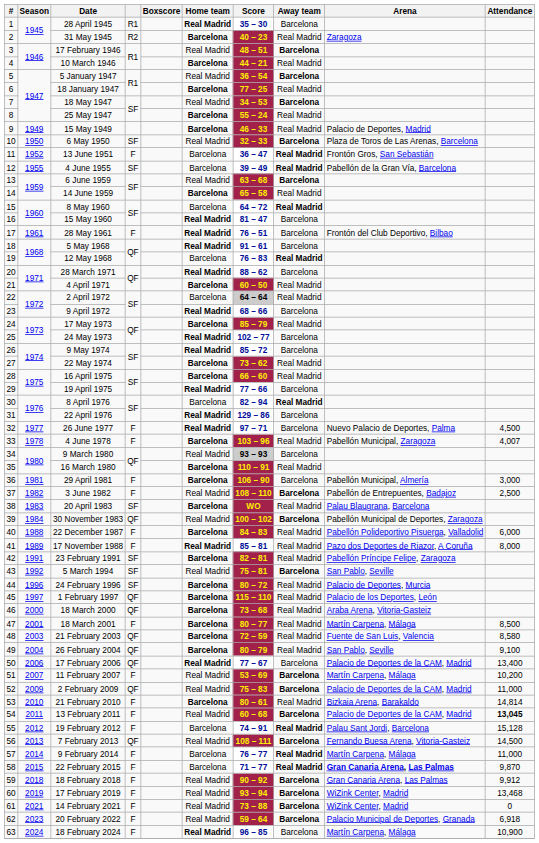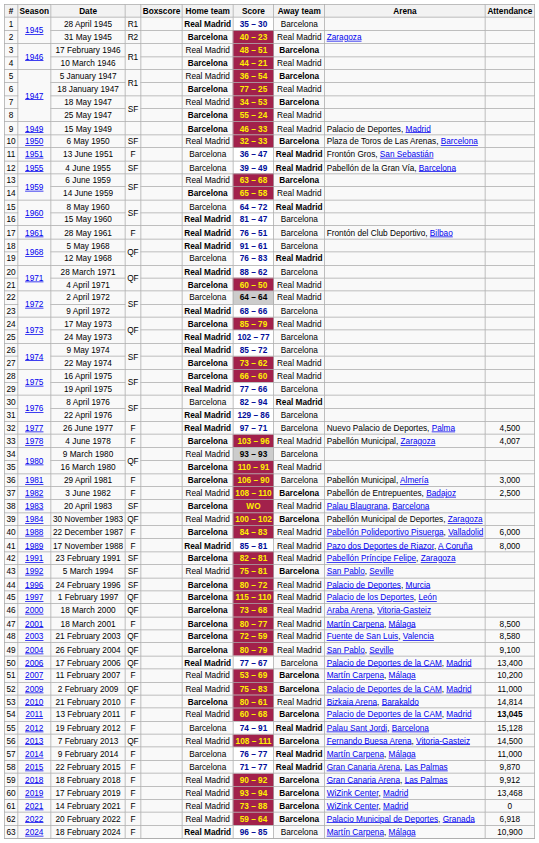 <table class="wikitable collapsible collapsed" style="text-align: center; width=25%; font-size: 11px">
 <tr>
 <th>#</th>
 <th>Season</th>
 <th>Date</th>
 <th></th>
 <th>Boxscore</th>
 <th>Home team</th>
 <th>Score</th>
 <th>Away team</th>
 <th>Arena</th>
 <th>Attendance</th>
 </tr>
 <tr>
 <td>1</td>
 <td rowspan=2><a href='#'>1945</a></td>
 <td>28 April 1945</td>
 <td>R1</td>
 <td> </td>
 <td><strong>Real Madrid</strong></td>
 <td style="color:#000c99; background:#fff;"><strong>35 – 30</strong></td>
 <td>Barcelona</td>
 <td></td>
 <td></td>
 </tr>
 <tr>
 <td>2</td>
 <td>31 May 1945</td>
 <td>R2</td>
 <td> </td>
 <td><strong>Barcelona</strong></td>
 <td style="color:#fff000; background:#A2214B"><strong>40 – 23</strong></td>
 <td>Real Madrid</td>
 <td align=left><a href='#'>Zaragoza</a></td>
 <td></td>
 </tr>
 <tr>
 <td>3</td>
 <td rowspan=2><a href='#'>1946</a></td>
 <td>17 February 1946</td>
 <td rowspan=2>R1</td>
 <td></td>
 <td>Real Madrid</td>
 <td style="color:#fff000; background:#A2214B"><strong>48 – 51</strong></td>
 <td><strong>Barcelona</strong></td>
 <td></td>
 <td></td>
 </tr>
 <tr>
 <td>4</td>
 <td>10 March 1946</td>
 <td></td>
 <td><strong>Barcelona</strong></td>
 <td style="color:#fff000; background:#A2214B"><strong>44 – 21</strong></td>
 <td>Real Madrid</td>
 <td></td>
 <td></td>
 </tr>
 <tr>
 <td>5</td>
 <td rowspan=4><a href='#'>1947</a></td>
 <td>5 January 1947</td>
 <td rowspan=2>R1</td>
 <td></td>
 <td>Real Madrid</td>
 <td style="color:#fff000; background:#A2214B"><strong>36 – 54</strong></td>
 <td><strong>Barcelona</strong></td>
 <td></td>
 <td></td>
 </tr>
 <tr>
 <td>6</td>
 <td>18 January 1947</td>
 <td></td>
 <td><strong>Barcelona</strong></td>
 <td style="color:#fff000; background:#A2214B"><strong>77 – 25</strong></td>
 <td>Real Madrid</td>
 <td></td>
 <td></td>
 </tr>
 <tr>
 <td>7</td>
 <td>18 May 1947</td>
 <td rowspan=2>SF</td>
 <td> </td>
 <td>Real Madrid</td>
 <td style="color:#fff000; background:#A2214B"><strong>34 – 53</strong></td>
 <td><strong>Barcelona</strong></td>
 <td></td>
 <td></td>
 </tr>
 <tr>
 <td>8</td>
 <td>25 May 1947</td>
 <td> </td>
 <td><strong>Barcelona</strong></td>
 <td style="color:#fff000; background:#A2214B"><strong>55 – 24</strong></td>
 <td>Real Madrid</td>
 <td></td>
 <td></td>
 </tr>
 <tr>
 <td>9</td>
 <td><a href='#'>1949</a></td>
 <td>15 May 1949</td>
 <td></td>
 <td> </td>
 <td><strong>Barcelona</strong></td>
 <td style="color:#fff000; background:#A2214B"><strong>46 – 33</strong></td>
 <td>Real Madrid</td>
 <td align=left>Palacio de Deportes, <a href='#'>Madrid</a></td>
 <td></td>
 </tr>
 <tr>
 <td>10</td>
 <td><a href='#'>1950</a></td>
 <td>6 May 1950</td>
 <td>SF</td>
 <td> </td>
 <td>Real Madrid</td>
 <td style="color:#fff000; background:#A2214B"><strong>32 – 33</strong></td>
 <td><strong>Barcelona</strong></td>
 <td align=left>Plaza de Toros de Las Arenas, <a href='#'>Barcelona</a></td>
 <td></td>
 </tr>
 <tr>
 <td>11</td>
-<td><a href='#'>1952</a></td>
+<td><a href='#'>1951</a></td>
 <td>13 June 1951</td>
 <td>F</td>
 <td> </td>
 <td>Barcelona</td>
 <td style="color:#000c99; background:#fff;"><strong>36 – 47</strong></td>
 <td><strong>Real Madrid</strong></td>
 <td align=left>Frontón Gros, <a href='#'>San Sebastián</a></td>
 <td></td>
 </tr>
 <tr>
 <td>12</td>
 <td><a href='#'>1955</a></td>
 <td>4 June 1955</td>
 <td>SF</td>
 <td> </td>
 <td>Barcelona</td>
 <td style="color:#000c99; background:#fff;"><strong>39 – 49</strong></td>
 <td><strong>Real Madrid</strong></td>
 <td align=left>Pabellón de la Gran Vía, <a href='#'>Barcelona</a></td>
 <td></td>
 </tr>
 <tr>
 <td>13</td>
 <td rowspan=2><a href='#'>1959</a></td>
 <td>6 June 1959</td>
 <td rowspan=2>SF</td>
 <td> </td>
 <td>Real Madrid</td>
 <td style="color:#fff000; background:#A2214B"><strong>63 – 68</strong></td>
 <td><strong>Barcelona</strong></td>
 <td></td>
 <td></td>
 </tr>
 <tr>
 <td>14</td>
 <td>14 June 1959</td>
 <td> </td>
 <td><strong>Barcelona</strong></td>
 <td style="color:#fff000; background:#A2214B"><strong>65 – 58</strong></td>
 <td>Real Madrid</td>
 <td></td>
 <td></td>
 </tr>
 <tr>
 <td>15</td>
 <td rowspan=2><a href='#'>1960</a></td>
 <td>8 May 1960</td>
 <td rowspan=2>SF</td>
 <td> </td>
 <td>Barcelona</td>
 <td style="color:#000c99; background:#fff;"><strong>64 – 72</strong></td>
 <td><strong>Real Madrid</strong></td>
 <td></td>
 <td></td>
 </tr>
 <tr>
 <td>16</td>
 <td>15 May 1960</td>
 <td> </td>
 <td><strong>Real Madrid</strong></td>
 <td style="color:#000c99; background:#fff;"><strong>81 – 47</strong></td>
 <td>Barcelona</td>
 <td></td>
 <td></td>
 </tr>
 <tr>
 <td>17</td>
 <td><a href='#'>1961</a></td>
 <td>28 May 1961</td>
 <td>F</td>
 <td> </td>
 <td><strong>Real Madrid</strong></td>
 <td style="color:#000c99; background:#fff;"><strong>76 – 51</strong></td>
 <td>Barcelona</td>
 <td align=left>Frontón del Club Deportivo, <a href='#'>Bilbao</a></td>
 <td></td>
 </tr>
 <tr>
 <td>18</td>
 <td rowspan=2><a href='#'>1968</a></td>
 <td>5 May 1968</td>
 <td rowspan=2>QF</td>
 <td> </td>
 <td><strong>Real Madrid</strong></td>
 <td style="color:#000c99; background:#fff;"><strong>91 – 61</strong></td>
 <td>Barcelona</td>
 <td></td>
 <td></td>
 </tr>
 <tr>
 <td>19</td>
 <td>12 May 1968</td>
 <td> </td>
 <td>Barcelona</td>
 <td style="color:#000c99; background:#fff;"><strong>76 – 83</strong></td>
 <td><strong>Real Madrid</strong></td>
 <td></td>
 <td></td>
 </tr>
 <tr>
 <td>20</td>
 <td rowspan=2><a href='#'>1971</a></td>
 <td>28 March 1971</td>
 <td rowspan=2>QF</td>
 <td> </td>
 <td><strong>Real Madrid</strong></td>
 <td style="color:#000c99; background:#fff;"><strong>88 – 62</strong></td>
 <td>Barcelona</td>
 <td></td>
 <td></td>
 </tr>
 <tr>
 <td>21</td>
 <td>4 April 1971</td>
 <td> </td>
 <td><strong>Barcelona</strong></td>
 <td style="color:#fff000; background:#A2214B"><strong>60 – 50</strong></td>
 <td>Real Madrid</td>
 <td></td>
 <td></td>
 </tr>
 <tr>
 <td>22</td>
 <td rowspan=2><a href='#'>1972</a></td>
 <td>2 April 1972</td>
 <td rowspan=2>SF</td>
 <td> </td>
 <td>Barcelona</td>
 <td style="color:#000000; background:#CCCCCC;"><strong>64 – 64</strong></td>
 <td>Real Madrid</td>
 <td></td>
 <td></td>
 </tr>
 <tr>
 <td>23</td>
 <td>9 April 1972</td>
 <td> </td>
 <td><strong>Real Madrid</strong></td>
 <td style="color:#000c99; background:#fff;"><strong>68 – 66</strong></td>
 <td>Barcelona</td>
 <td></td>
 <td></td>
 </tr>
 <tr>
 <td>24</td>
 <td rowspan=2><a href='#'>1973</a></td>
 <td>17 May 1973</td>
 <td rowspan=2>QF</td>
 <td> </td>
 <td><strong>Barcelona</strong></td>
 <td style="color:#fff000; background:#A2214B"><strong>85 – 79</strong></td>
 <td>Real Madrid</td>
 <td></td>
 <td></td>
 </tr>
 <tr>
 <td>25</td>
 <td>24 May 1973</td>
 <td> </td>
 <td><strong>Real Madrid</strong></td>
 <td style="color:#000c99; background:#fff;"><strong>102 – 77</strong></td>
 <td>Barcelona</td>
 <td></td>
 <td></td>
 </tr>
 <tr>
 <td>26</td>
 <td rowspan=2><a href='#'>1974</a></td>
 <td>9 May 1974</td>
 <td rowspan=2>SF</td>
 <td> </td>
 <td><strong>Real Madrid</strong></td>
 <td style="color:#000c99; background:#fff;"><strong>85 – 72</strong></td>
 <td>Barcelona</td>
 <td></td>
 <td></td>
 </tr>
 <tr>
 <td>27</td>
 <td>22 May 1974</td>
 <td> </td>
 <td><strong>Barcelona</strong></td>
 <td style="color:#fff000; background:#A2214B"><strong>73 – 62</strong></td>
 <td>Real Madrid</td>
 <td></td>
 <td></td>
 </tr>
 <tr>
 <td>28</td>
 <td rowspan=2><a href='#'>1975</a></td>
 <td>16 April 1975</td>
 <td rowspan=2>SF</td>
 <td> </td>
 <td><strong>Barcelona</strong></td>
 <td style="color:#fff000; background:#A2214B"><strong>66 – 60</strong></td>
 <td>Real Madrid</td>
 <td></td>
 <td></td>
 </tr>
 <tr>
 <td>29</td>
 <td>19 April 1975</td>
 <td> </td>
 <td><strong>Real Madrid</strong></td>
 <td style="color:#000c99; background:#fff;"><strong>77 – 66</strong></td>
 <td>Barcelona</td>
 <td></td>
 <td></td>
 </tr>
 <tr>
 <td>30</td>
 <td rowspan=2><a href='#'>1976</a></td>
 <td>8 April 1976</td>
 <td rowspan=2>SF</td>
 <td> </td>
 <td>Barcelona</td>
 <td style="color:#000c99; background:#fff;"><strong>82 – 94</strong></td>
 <td><strong>Real Madrid</strong></td>
 <td></td>
 <td></td>
 </tr>
 <tr>
 <td>31</td>
 <td>22 April 1976</td>
 <td> </td>
 <td><strong>Real Madrid</strong></td>
 <td style="color:#000c99; background:#fff;"><strong>129 – 86</strong></td>
 <td>Barcelona</td>
 <td></td>
 <td></td>
 </tr>
 <tr>
 <td>32</td>
 <td><a href='#'>1977</a></td>
 <td>26 June 1977</td>
 <td>F</td>
 <td> </td>
 <td><strong>Real Madrid</strong></td>
 <td style="color:#000c99; background:#fff;"><strong>97 – 71</strong></td>
 <td>Barcelona</td>
 <td align=left>Nuevo Palacio de Deportes, <a href='#'>Palma</a></td>
 <td>4,500</td>
 </tr>
 <tr>
 <td>33</td>
 <td><a href='#'>1978</a></td>
 <td>4 June 1978</td>
 <td>F</td>
 <td> </td>
 <td><strong>Barcelona</strong></td>
 <td style="color:#fff000; background:#A2214B"><strong>103 – 96</strong></td>
 <td>Real Madrid</td>
 <td align=left>Pabellón Municipal, <a href='#'>Zaragoza</a></td>
 <td>4,007</td>
 </tr>
 <tr>
 <td>34</td>
 <td rowspan=2><a href='#'>1980</a></td>
 <td>9 March 1980</td>
 <td rowspan=2>QF</td>
 <td> </td>
 <td>Real Madrid</td>
 <td style="color:#000000; background:#CCCCCC"><strong>93 – 93</strong></td>
 <td>Barcelona</td>
 <td></td>
 <td></td>
 </tr>
 <tr>
 <td>35</td>
 <td>16 March 1980</td>
 <td> </td>
 <td><strong>Barcelona</strong></td>
 <td style="color:#fff000; background:#A2214B"><strong>110 – 91</strong></td>
 <td>Real Madrid</td>
 <td></td>
 <td></td>
 </tr>
 <tr>
 <td>36</td>
 <td><a href='#'>1981</a></td>
 <td>29 April 1981</td>
 <td>F</td>
 <td> </td>
 <td><strong>Barcelona</strong></td>
 <td style="color:#fff000; background:#A2214B"><strong>106 – 90</strong></td>
 <td>Barcelona</td>
 <td align=left>Pabellón Municipal, <a href='#'>Almería</a></td>
 <td>3,000</td>
 </tr>
 <tr>
 <td>37</td>
 <td><a href='#'>1982</a></td>
 <td>3 June 1982</td>
 <td>F</td>
 <td> </td>
 <td>Real Madrid</td>
 <td style="color:#fff000; background:#A2214B"><strong>108 – 110</strong></td>
 <td><strong>Barcelona</strong></td>
 <td align=left>Pabellón de Entrepuentes, <a href='#'>Badajoz</a></td>
 <td>2,500</td>
 </tr>
 <tr>
 <td>38</td>
 <td><a href='#'>1983</a></td>
 <td>20 April 1983</td>
 <td>SF</td>
 <td> </td>
 <td><strong>Barcelona</strong></td>
 <td style="color:#fff000; background:#A2214B"><strong>WO</strong></td>
 <td>Real Madrid</td>
 <td align=left><a href='#'>Palau Blaugrana</a>, <a href='#'>Barcelona</a></td>
 <td></td>
 </tr>
 <tr>
 <td>39</td>
 <td><a href='#'>1984</a></td>
 <td>30 November 1983</td>
 <td>QF</td>
 <td> </td>
 <td>Real Madrid</td>
 <td style="color:#fff000; background:#A2214B"><strong>100 – 102</strong></td>
 <td><strong>Barcelona</strong></td>
 <td align=left>Pabellón Municipal de Deportes, <a href='#'>Zaragoza</a></td>
 <td></td>
 </tr>
 <tr>
 <td>40</td>
 <td><a href='#'>1988</a></td>
 <td>22 December 1987</td>
 <td>F</td>
 <td> </td>
 <td><strong>Barcelona</strong></td>
 <td style="color:#fff000; background:#A2214B"><strong>84 – 83</strong></td>
 <td>Real Madrid</td>
 <td align=left><a href='#'>Pabellón Polideportivo Pisuerga</a>, <a href='#'>Valladolid</a></td>
 <td>6,000</td>
 </tr>
 <tr>
 <td>41</td>
 <td><a href='#'>1989</a></td>
 <td>17 November 1988</td>
 <td>F</td>
 <td> </td>
 <td><strong>Real Madrid</strong></td>
 <td style="color:#000c99; background:#fff;"><strong>85 – 81</strong></td>
 <td>Real Madrid</td>
 <td align=left><a href='#'>Pazo dos Deportes de Riazor</a>, <a href='#'>A Coruña</a></td>
 <td>8,000</td>
 </tr>
 <tr>
 <td>42</td>
 <td><a href='#'>1991</a></td>
 <td>23 February 1991</td>
 <td>SF</td>
 <td> </td>
 <td><strong>Barcelona</strong></td>
 <td style="color:#fff000; background:#A2214B"><strong>82 – 81</strong></td>
 <td>Real Madrid</td>
 <td align=left><a href='#'>Pabellón Príncipe Felipe</a>, <a href='#'>Zaragoza</a></td>
 <td></td>
 </tr>
 <tr>
 <td>43</td>
 <td><a href='#'>1992</a></td>
 <td>5 March 1994</td>
 <td>SF</td>
 <td> </td>
 <td>Real Madrid</td>
 <td style="color:#fff000; background:#A2214B"><strong>75 – 81</strong></td>
 <td><strong>Barcelona</strong></td>
 <td align=left><a href='#'>San Pablo</a>, <a href='#'>Seville</a></td>
 <td></td>
 </tr>
 <tr>
 <td>44</td>
 <td><a href='#'>1996</a></td>
 <td>24 February 1996</td>
 <td>SF</td>
 <td> </td>
 <td><strong>Barcelona</strong></td>
 <td style="color:#fff000; background:#A2214B"><strong>80 – 72</strong></td>
 <td>Real Madrid</td>
 <td align=left><a href='#'>Palacio de Deportes</a>, <a href='#'>Murcia</a></td>
 <td></td>
 </tr>
 <tr>
 <td>45</td>
 <td><a href='#'>1997</a></td>
 <td>1 February 1997</td>
 <td>QF</td>
 <td> </td>
 <td><strong>Barcelona</strong></td>
 <td style="color:#fff000; background:#A2214B"><strong>115 – 110</strong></td>
 <td>Real Madrid</td>
 <td align=left><a href='#'>Palacio de los Deportes</a>, <a href='#'>León</a></td>
 <td></td>
 </tr>
 <tr>
 <td>46</td>
 <td><a href='#'>2000</a></td>
 <td>18 March 2000</td>
 <td>QF</td>
 <td> </td>
 <td><strong>Barcelona</strong></td>
 <td style="color:#fff000; background:#A2214B"><strong>73 – 68</strong></td>
 <td>Real Madrid</td>
 <td align=left><a href='#'>Araba Arena</a>, <a href='#'>Vitoria-Gasteiz</a></td>
 <td></td>
 </tr>
 <tr>
 <td>47</td>
 <td><a href='#'>2001</a></td>
 <td>18 March 2001</td>
 <td>F</td>
 <td> </td>
 <td><strong>Barcelona</strong></td>
 <td style="color:#fff000; background:#A2214B"><strong>80 – 77</strong></td>
 <td>Real Madrid</td>
 <td align=left><a href='#'>Martín Carpena</a>, <a href='#'>Málaga</a></td>
 <td>8,500</td>
 </tr>
 <tr>
 <td>48</td>
 <td><a href='#'>2003</a></td>
 <td>21 February 2003</td>
 <td>QF</td>
 <td> </td>
 <td><strong>Barcelona</strong></td>
 <td style="color:#fff000; background:#A2214B"><strong>72 – 59</strong></td>
 <td>Real Madrid</td>
 <td align=left><a href='#'>Fuente de San Luis</a>, <a href='#'>Valencia</a></td>
 <td>8,580</td>
 </tr>
 <tr>
 <td>49</td>
 <td><a href='#'>2004</a></td>
 <td>26 February 2004</td>
 <td>QF</td>
 <td> </td>
 <td><strong>Barcelona</strong></td>
 <td style="color:#fff000; background:#A2214B"><strong>80 – 79</strong></td>
 <td>Real Madrid</td>
 <td align=left><a href='#'>San Pablo</a>, <a href='#'>Seville</a></td>
 <td>9,100</td>
 </tr>
 <tr>
 <td>50</td>
 <td><a href='#'>2006</a></td>
 <td>17 February 2006</td>
 <td>QF</td>
 <td> </td>
 <td><strong>Real Madrid</strong></td>
 <td style="color:#000c99; background:#fff;"><strong>77 – 67</strong></td>
 <td>Barcelona</td>
 <td align=left><a href='#'>Palacio de Deportes de la CAM</a>, <a href='#'>Madrid</a></td>
 <td>13,400</td>
 </tr>
 <tr>
 <td>51</td>
 <td><a href='#'>2007</a></td>
 <td>11 February 2007</td>
 <td>F</td>
 <td> </td>
 <td>Real Madrid</td>
 <td style="color:#fff000; background:#A2214B"><strong>53 – 69</strong></td>
 <td><strong>Barcelona</strong></td>
 <td align=left><a href='#'>Martín Carpena</a>, <a href='#'>Málaga</a></td>
 <td>10,200</td>
 </tr>
 <tr>
 <td>52</td>
 <td><a href='#'>2009</a></td>
 <td>2 February 2009</td>
 <td>QF</td>
 <td> </td>
 <td>Real Madrid</td>
 <td style="color:#fff000; background:#A2214B"><strong>75 – 83</strong></td>
 <td><strong>Barcelona</strong></td>
 <td align=left><a href='#'>Palacio de Deportes de la CAM</a>, <a href='#'>Madrid</a></td>
 <td>11,000</td>
 </tr>
 <tr>
 <td>53</td>
 <td><a href='#'>2010</a></td>
 <td>21 February 2010</td>
 <td>F</td>
 <td> </td>
 <td><strong>Barcelona</strong></td>
 <td style="color:#fff000; background:#A2214B"><strong>80 – 61</strong></td>
 <td>Real Madrid</td>
 <td align=left><a href='#'>Bizkaia Arena</a>, <a href='#'>Barakaldo</a></td>
 <td>14,814</td>
 </tr>
 <tr>
 <td>54</td>
 <td><a href='#'>2011</a></td>
 <td>13 February 2011</td>
 <td>F</td>
 <td> </td>
 <td>Real Madrid</td>
 <td style="color:#fff000; background:#A2214B"><strong>60 – 68</strong></td>
 <td><strong>Barcelona</strong></td>
 <td align=left><a href='#'>Palacio de Deportes de la CAM</a>, <a href='#'>Madrid</a></td>
 <td><strong>13,045</strong></td>
 </tr>
 <tr>
 <td>55</td>
 <td><a href='#'>2012</a></td>
 <td>19 February 2012</td>
 <td>F</td>
 <td> </td>
 <td>Barcelona</td>
 <td style="color:#000c99; background:#fff;"><strong>74 – 91</strong></td>
 <td><strong>Real Madrid</strong></td>
 <td align=left><a href='#'>Palau Sant Jordi</a>, <a href='#'>Barcelona</a></td>
 <td>15,128</td>
 </tr>
 <tr>
 <td>56</td>
 <td><a href='#'>2013</a></td>
 <td>7 February 2013</td>
 <td>QF</td>
 <td> </td>
 <td>Real Madrid</td>
 <td style="color:#fff000; background:#A2214B"><strong>108 – 111</strong></td>
 <td><strong>Barcelona</strong></td>
 <td align=left><a href='#'>Fernando Buesa Arena</a>, <a href='#'>Vitoria-Gasteiz</a></td>
 <td>14,500</td>
 </tr>
 <tr>
 <td>57</td>
 <td><a href='#'>2014</a></td>
 <td>9 February 2014</td>
 <td>F</td>
 <td> </td>
 <td>Barcelona</td>
 <td style="color:#000c99; background:#fff;"><strong>76 – 77</strong></td>
 <td><strong>Real Madrid</strong></td>
 <td align=left><a href='#'>Martín Carpena</a>, <a href='#'>Málaga</a></td>
 <td>11,000</td>
 </tr>
 <tr>
 <td>58</td>
 <td><a href='#'>2015</a></td>
 <td>22 February 2015</td>
 <td>F</td>
 <td> </td>
 <td>Barcelona</td>
 <td style="color:#000c99; background:#fff;"><strong>71 – 77</strong></td>
 <td><strong>Real Madrid</strong></td>
-<td align=left><strong><a href='#'>Gran Canaria Arena</a>, <a href='#'>Las Palmas</a></strong></td>
+<td align=left><a href='#'>Gran Canaria Arena</a>, <a href='#'>Las Palmas</a></td>
 <td>9,870</td>
 </tr>
 <tr>
 <td>59</td>
 <td><a href='#'>2018</a></td>
 <td>18 February 2018</td>
 <td>F</td>
 <td> </td>
 <td>Real Madrid</td>
 <td style="color:#fff000; background:#A2214B"><strong>90 – 92</strong></td>
 <td><strong>Barcelona</strong></td>
 <td align=left><a href='#'>Gran Canaria Arena</a>, <a href='#'>Las Palmas</a></td>
 <td>9,912</td>
 </tr>
 <tr>
 <td>60</td>
 <td><a href='#'>2019</a></td>
 <td>17 February 2019</td>
 <td>F</td>
 <td> </td>
 <td>Real Madrid</td>
 <td style="color:#fff000; background:#A2214B"><strong>93 – 94</strong></td>
 <td><strong>Barcelona</strong></td>
 <td align=left><a href='#'>WiZink Center</a>, <a href='#'>Madrid</a></td>
 <td>13,468</td>
 </tr>
 <tr>
 <td>61</td>
 <td><a href='#'>2021</a></td>
 <td>14 February 2021</td>
 <td>F</td>
 <td></td>
 <td>Real Madrid</td>
 <td style="color:#fff000; background:#A2214B"><strong>73 – 88</strong></td>
 <td><strong>Barcelona</strong></td>
 <td align=left><a href='#'>WiZink Center</a>, <a href='#'>Madrid</a></td>
 <td>0</td>
 </tr>
 <tr>
 <td>62</td>
-<td><a href='#'>2023</a></td>
+<td><a href='#'>2022</a></td>
 <td>20 February 2022</td>
 <td>F</td>
 <td></td>
 <td>Real Madrid</td>
 <td style="color:#fff000; background:#A2214B"><strong>59 – 64</strong></td>
 <td><strong>Barcelona</strong></td>
 <td align=left><a href='#'>Palacio Municipal de Deportes</a>, <a href='#'>Granada</a></td>
 <td>6,918</td>
 </tr>
 <tr>
 <td>63</td>
 <td><a href='#'>2024</a></td>
 <td>18 February 2024</td>
 <td>F</td>
 <td></td>
 <td><strong>Real Madrid</strong></td>
 <td style="color:#000c99; background:#fff;"><strong>96 – 85</strong></td>
 <td>Barcelona</td>
 <td align=left><a href='#'>Martín Carpena</a>, <a href='#'>Málaga</a></td>
 <td>10,900</td>
 </tr>
 <tr>
 </tr>
 </table>
